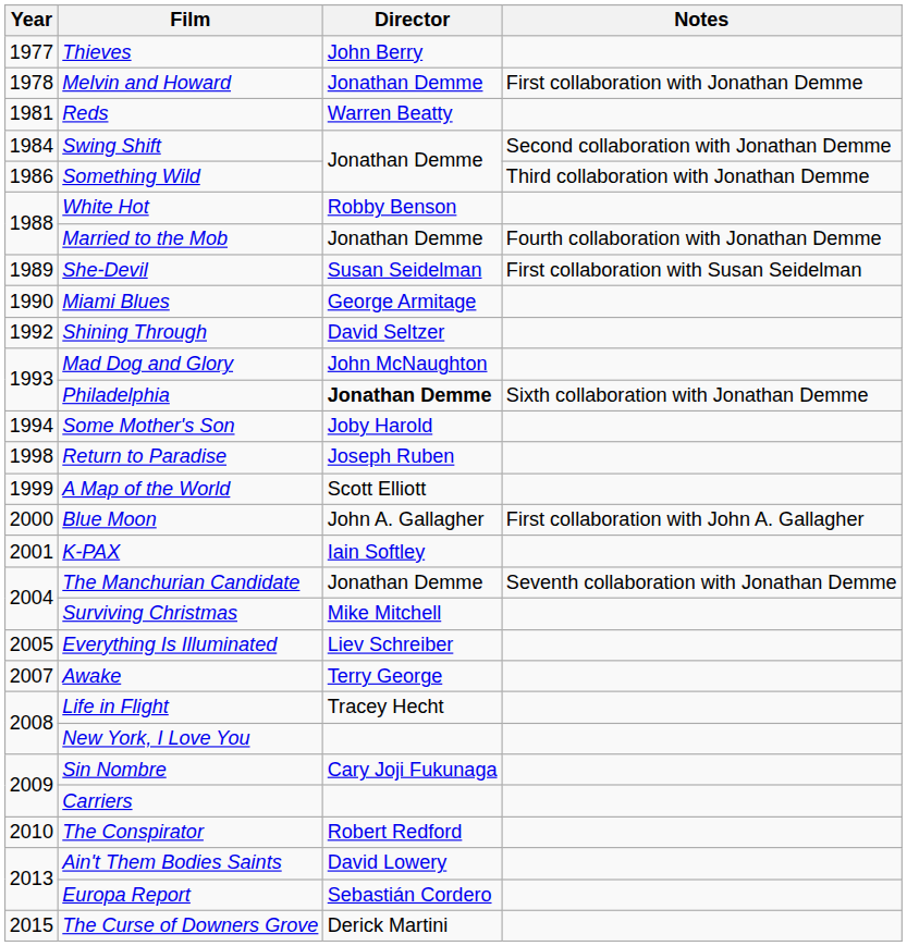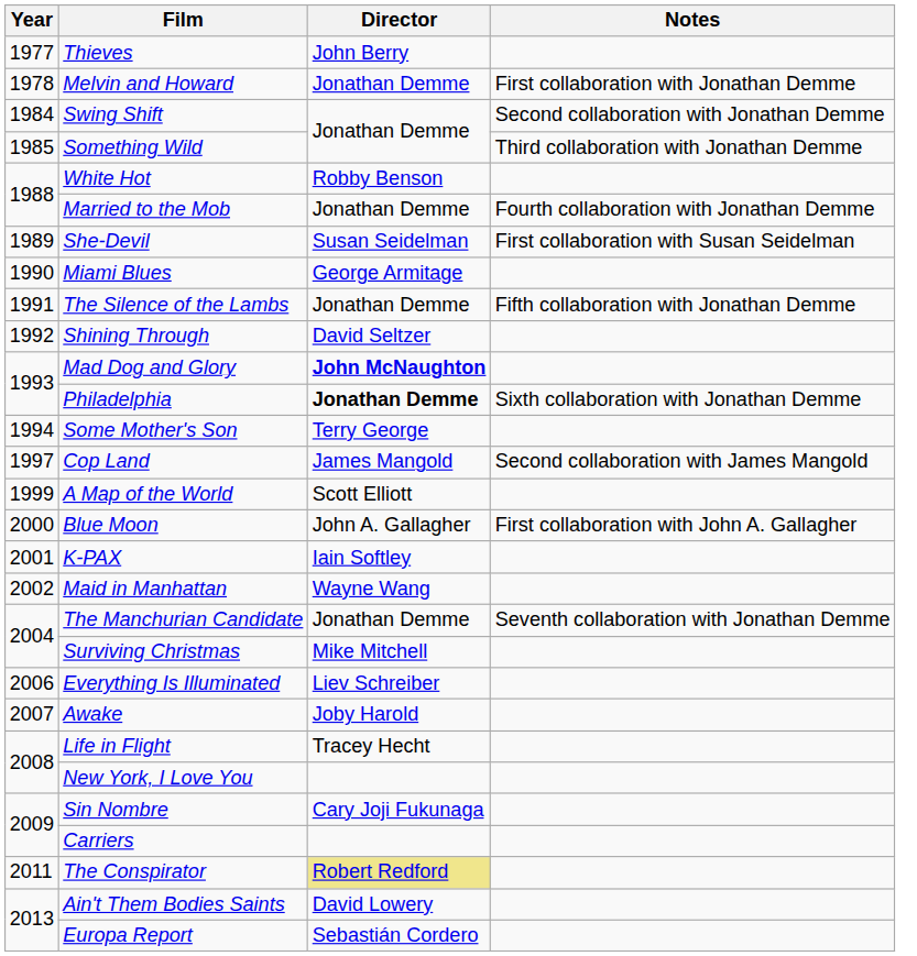 <table class="wikitable">
 <tr>
 <th>Year</th>
 <th>Film</th>
 <th>Director</th>
 <th>Notes</th>
 </tr>
 <tr>
 <td>1977</td>
 <td><em><a href='#'>Thieves</a></em></td>
 <td><a href='#'>John Berry</a></td>
 <td></td>
 </tr>
 <tr>
 <td>1978</td>
 <td><em><a href='#'>Melvin and Howard</a></em></td>
 <td><a href='#'>Jonathan Demme</a></td>
 <td>First collaboration with Jonathan Demme</td>
 </tr>
 <tr>
-<td>1981</td>
-<td><em><a href='#'>Reds</a></em></td>
-<td><a href='#'>Warren Beatty</a></td>
-<td></td>
-</tr>
-<tr>
 <td>1984</td>
 <td><em><a href='#'>Swing Shift</a></em></td>
 <td rowspan=2>Jonathan Demme</td>
 <td>Second collaboration with Jonathan Demme</td>
 </tr>
 <tr>
-<td>1986</td>
+<td>1985</td>
 <td><em><a href='#'>Something Wild</a></em></td>
 <td>Third collaboration with Jonathan Demme</td>
 </tr>
 <tr>
 <td rowspan=2>1988</td>
 <td><em><a href='#'>White Hot</a></em></td>
 <td><a href='#'>Robby Benson</a></td>
 <td></td>
 </tr>
 <tr>
 <td><em><a href='#'>Married to the Mob</a></em></td>
 <td>Jonathan Demme</td>
 <td>Fourth collaboration with Jonathan Demme</td>
 </tr>
 <tr>
 <td>1989</td>
 <td><em><a href='#'>She-Devil</a></em></td>
 <td><a href='#'>Susan Seidelman</a></td>
 <td>First collaboration with Susan Seidelman</td>
 </tr>
 <tr>
 <td>1990</td>
 <td><em><a href='#'>Miami Blues</a></em></td>
 <td><a href='#'>George Armitage</a></td>
 <td></td>
 </tr>
 <tr>
+<td>1991</td>
+<td><em><a href='#'>The Silence of the Lambs</a></em></td>
+<td>Jonathan Demme</td>
+<td>Fifth collaboration with Jonathan Demme</td>
+</tr>
+<tr>
 <td>1992</td>
 <td><em><a href='#'>Shining Through</a></em></td>
 <td><a href='#'>David Seltzer</a></td>
 <td></td>
 </tr>
 <tr>
 <td rowspan=2>1993</td>
 <td><em><a href='#'>Mad Dog and Glory</a></em></td>
-<td><a href='#'>John McNaughton</a></td>
+<td><strong><a href='#'>John McNaughton</a></strong></td>
 <td></td>
 </tr>
 <tr>
 <td><em><a href='#'>Philadelphia</a></em></td>
 <td><strong>Jonathan Demme</strong></td>
 <td>Sixth collaboration with Jonathan Demme</td>
 </tr>
 <tr>
 <td>1994</td>
 <td><em><a href='#'>Some Mother's Son</a></em></td>
-<td><a href='#'>Joby Harold</a></td>
+<td><a href='#'>Terry George</a></td>
 <td></td>
 </tr>
 <tr>
-<td>1998</td>
-<td><em><a href='#'>Return to Paradise</a></em></td>
-<td><a href='#'>Joseph Ruben</a></td>
-<td></td>
+<td>1997</td>
+<td><em><a href='#'>Cop Land</a></em></td>
+<td><a href='#'>James Mangold</a></td>
+<td>Second collaboration with James Mangold</td>
 </tr>
 <tr>
 <td>1999</td>
 <td><em><a href='#'>A Map of the World</a></em></td>
 <td>Scott Elliott</td>
 <td></td>
 </tr>
 <tr>
 <td>2000</td>
 <td><em><a href='#'>Blue Moon</a></em></td>
 <td>John A. Gallagher</td>
 <td>First collaboration with John A. Gallagher</td>
 </tr>
 <tr>
 <td>2001</td>
 <td><em><a href='#'>K-PAX</a></em></td>
 <td><a href='#'>Iain Softley</a></td>
 <td></td>
 </tr>
 <tr>
+<td>2002</td>
+<td><em><a href='#'>Maid in Manhattan</a></em></td>
+<td><a href='#'>Wayne Wang</a></td>
+<td></td>
+</tr>
+<tr>
 <td rowspan=2>2004</td>
 <td><em><a href='#'>The Manchurian Candidate</a></em></td>
 <td>Jonathan Demme</td>
 <td>Seventh collaboration with Jonathan Demme</td>
 </tr>
 <tr>
 <td><em><a href='#'>Surviving Christmas</a></em></td>
 <td><a href='#'>Mike Mitchell</a></td>
 <td></td>
 </tr>
 <tr>
-<td>2005</td>
+<td>2006</td>
 <td><em><a href='#'>Everything Is Illuminated</a></em></td>
 <td><a href='#'>Liev Schreiber</a></td>
 <td></td>
 </tr>
 <tr>
 <td>2007</td>
 <td><em><a href='#'>Awake</a></em></td>
-<td><a href='#'>Terry George</a></td>
+<td><a href='#'>Joby Harold</a></td>
 <td></td>
 </tr>
 <tr>
 <td rowspan=2>2008</td>
 <td><em><a href='#'>Life in Flight</a></em></td>
 <td>Tracey Hecht</td>
 <td></td>
 </tr>
 <tr>
 <td><em><a href='#'>New York, I Love You</a></em></td>
 <td></td>
 <td><small></small></td>
 </tr>
 <tr>
 <td rowspan=2>2009</td>
 <td><em><a href='#'>Sin Nombre</a></em></td>
 <td><a href='#'>Cary Joji Fukunaga</a></td>
 <td></td>
 </tr>
 <tr>
 <td><em><a href='#'>Carriers</a></em></td>
 <td></td>
 <td></td>
 </tr>
 <tr>
-<td>2010</td>
+<td>2011</td>
 <td><em><a href='#'>The Conspirator</a></em></td>
-<td><a href='#'>Robert Redford</a></td>
+<td style="background: khaki;"><a href='#'>Robert Redford</a></td>
 <td></td>
 </tr>
 <tr>
 <td rowspan=2>2013</td>
 <td><em><a href='#'>Ain't Them Bodies Saints</a></em></td>
 <td><a href='#'>David Lowery</a></td>
 <td></td>
 </tr>
 <tr>
 <td><em><a href='#'>Europa Report</a></em></td>
 <td><a href='#'>Sebastián Cordero</a></td>
 <td></td>
 </tr>
-<tr>
-<td>2015</td>
-<td><em><a href='#'>The Curse of Downers Grove</a></em></td>
-<td>Derick Martini</td>
-<td></td>
-</tr>
 </table>
